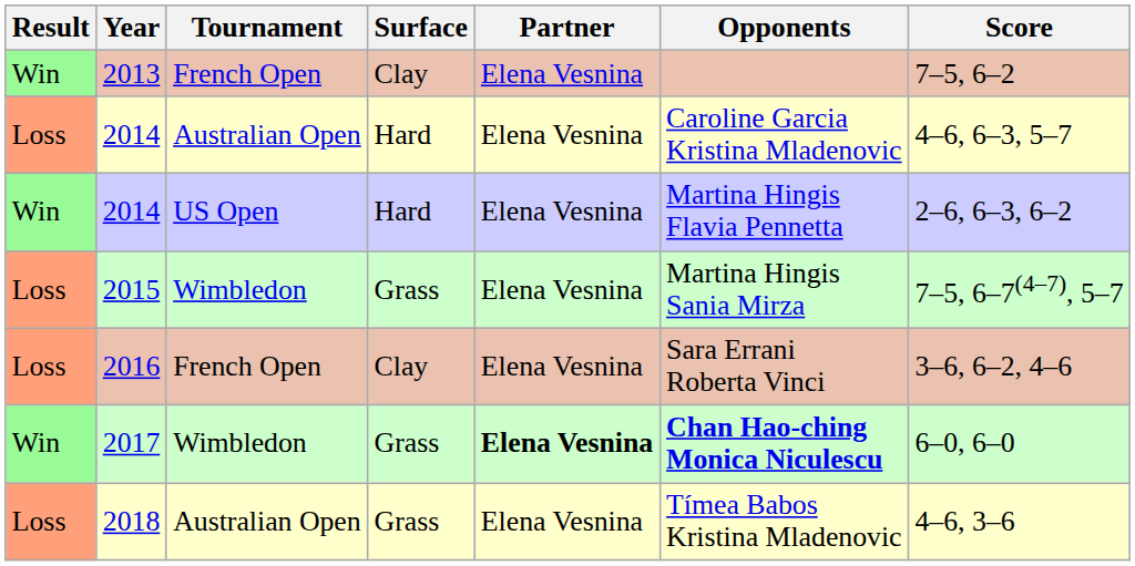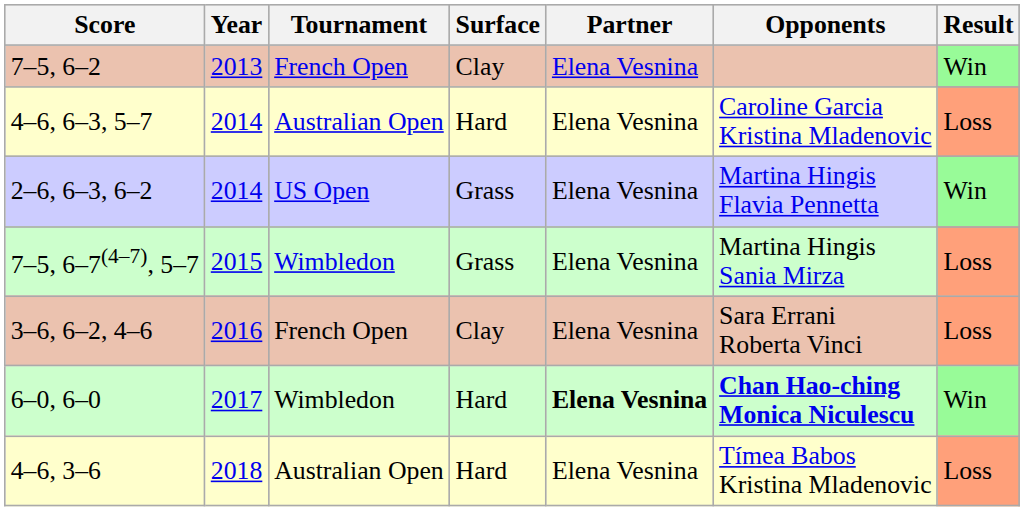 <table class="sortable wikitable">
 <tr>
-<th>Result</th>
+<th class=unsortable>Score</th>
 <th>Year</th>
 <th>Tournament</th>
 <th>Surface</th>
 <th>Partner</th>
 <th>Opponents</th>
-<th class=unsortable>Score</th>
+<th>Result</th>
 </tr>
 <tr bgcolor=EBC2AF>
-<td bgcolor=98fb98>Win</td>
+<td>7–5, 6–2</td>
 <td><a href='#'>2013</a></td>
 <td><a href='#'>French Open</a></td>
 <td>Clay</td>
 <td> <a href='#'>Elena Vesnina</a></td>
 <td></td>
-<td>7–5, 6–2</td>
+<td bgcolor=98fb98>Win</td>
 </tr>
 <tr bgcolor=FFFFCC>
-<td bgcolor=ffa07a>Loss</td>
+<td>4–6, 6–3, 5–7</td>
 <td><a href='#'>2014</a></td>
 <td><a href='#'>Australian Open</a></td>
 <td>Hard</td>
 <td> Elena Vesnina</td>
 <td> <a href='#'>Caroline Garcia</a> <br>  <a href='#'>Kristina Mladenovic</a></td>
-<td>4–6, 6–3, 5–7</td>
+<td bgcolor=ffa07a>Loss</td>
 </tr>
 <tr bgcolor=CCCCFF>
-<td bgcolor=98fb98>Win</td>
+<td>2–6, 6–3, 6–2</td>
 <td><a href='#'>2014</a></td>
 <td><a href='#'>US Open</a></td>
-<td>Hard</td>
+<td>Grass</td>
 <td> Elena Vesnina</td>
 <td> <a href='#'>Martina Hingis</a> <br>  <a href='#'>Flavia Pennetta</a></td>
-<td>2–6, 6–3, 6–2</td>
+<td bgcolor=98fb98>Win</td>
 </tr>
 <tr bgcolor=CCFFCC>
-<td bgcolor=ffa07a>Loss</td>
+<td>7–5, 6–7<sup>(4–7)</sup>, 5–7</td>
 <td><a href='#'>2015</a></td>
 <td><a href='#'>Wimbledon</a></td>
 <td>Grass</td>
 <td> Elena Vesnina</td>
 <td> Martina Hingis <br>  <a href='#'>Sania Mirza</a></td>
-<td>7–5, 6–7<sup>(4–7)</sup>, 5–7</td>
+<td bgcolor=ffa07a>Loss</td>
 </tr>
 <tr bgcolor=EBC2AF>
-<td bgcolor=ffa07a>Loss</td>
+<td>3–6, 6–2, 4–6</td>
 <td><a href='#'>2016</a></td>
 <td>French Open</td>
 <td>Clay</td>
 <td> Elena Vesnina</td>
 <td> Sara Errani<br> Roberta Vinci</td>
-<td>3–6, 6–2, 4–6</td>
+<td bgcolor=ffa07a>Loss</td>
 </tr>
 <tr bgcolor=CCFFCC>
-<td bgcolor=98fb98>Win</td>
+<td>6–0, 6–0</td>
 <td><a href='#'>2017</a></td>
 <td>Wimbledon</td>
-<td>Grass</td>
+<td>Hard</td>
 <td><strong> Elena Vesnina</strong></td>
 <td><strong> <a href='#'>Chan Hao-ching</a> <br>  <a href='#'>Monica Niculescu</a></strong></td>
-<td>6–0, 6–0</td>
+<td bgcolor=98fb98>Win</td>
 </tr>
 <tr bgcolor=FFFFCC>
-<td bgcolor=FFA07A>Loss</td>
+<td>4–6, 3–6</td>
 <td><a href='#'>2018</a></td>
 <td>Australian Open</td>
-<td>Grass</td>
+<td>Hard</td>
 <td> Elena Vesnina</td>
 <td> <a href='#'>Tímea Babos</a> <br> Kristina Mladenovic</td>
-<td>4–6, 3–6</td>
+<td bgcolor=FFA07A>Loss</td>
 </tr>
 </table>
